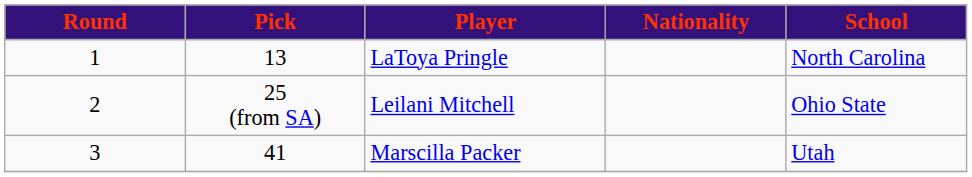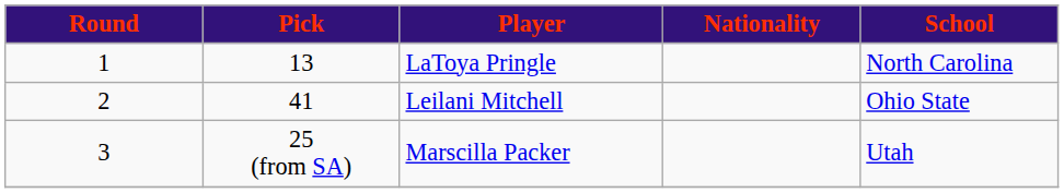 <table class="wikitable" border="1">
 <tr>
 <th style="background:#32127A;color:#FF3000;" width="15%">Round</th>
 <th style="background:#32127A;color:#FF3000;" width="15%">Pick</th>
 <th style="background:#32127A;color:#FF3000;" width="20%">Player</th>
 <th style="background:#32127A;color:#FF3000;" width="15%">Nationality</th>
 <th style="background:#32127A;color:#FF3000;" width="15%">School</th>
 </tr>
 <tr>
 <td align="center">1</td>
 <td align="center">13</td>
 <td><a href='#'>LaToya Pringle</a></td>
 <td></td>
 <td><a href='#'>North Carolina</a></td>
 </tr>
 <tr>
 <td align="center">2</td>
-<td align="center">25 <br> (from <a href='#'>SA</a>)</td>
+<td align="center">41</td>
 <td><a href='#'>Leilani Mitchell</a></td>
 <td></td>
 <td><a href='#'>Ohio State</a></td>
 </tr>
 <tr>
 <td align="center">3</td>
-<td align="center">41</td>
+<td align="center">25 <br> (from <a href='#'>SA</a>)</td>
 <td><a href='#'>Marscilla Packer</a></td>
 <td></td>
 <td><a href='#'>Utah</a></td>
 </tr>
 <tr>
 </tr>
 </table>
